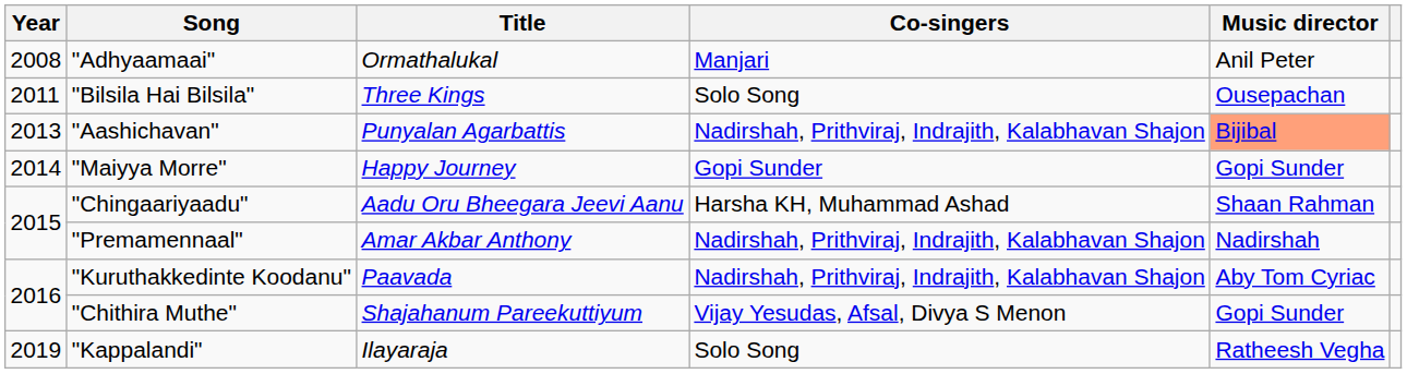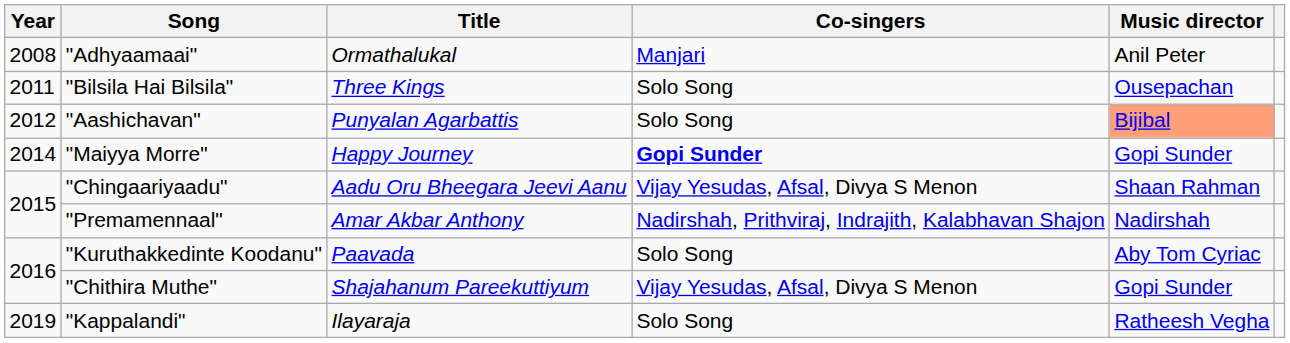 <table class="wikitable sortable">
 <tr>
 <th scope="col">Year</th>
 <th scope="col">Song</th>
 <th scope="col">Title</th>
 <th scope="col">Co-singers</th>
 <th scope="col">Music director</th>
 <th scope="col" class="unsortable"></th>
 </tr>
 <tr>
 <td>2008</td>
 <td>"Adhyaamaai"</td>
 <td><em>Ormathalukal</em></td>
 <td><a href='#'>Manjari</a></td>
 <td>Anil Peter</td>
 <td></td>
 </tr>
 <tr>
 <td>2011</td>
 <td>"Bilsila Hai Bilsila"</td>
 <td><em><a href='#'>Three Kings</a></em></td>
 <td>Solo Song</td>
 <td><a href='#'>Ousepachan</a></td>
 <td></td>
 </tr>
 <tr>
-<td>2013</td>
+<td>2012</td>
 <td>"Aashichavan"</td>
 <td><em><a href='#'>Punyalan Agarbattis</a></em></td>
-<td><a href='#'>Nadirshah</a>, <a href='#'>Prithviraj</a>, <a href='#'>Indrajith</a>, <a href='#'>Kalabhavan Shajon</a></td>
+<td>Solo Song</td>
 <td style="background: lightsalmon;"><a href='#'>Bijibal</a></td>
 <td></td>
 </tr>
 <tr>
 <td>2014</td>
 <td>"Maiyya Morre"</td>
 <td><em><a href='#'>Happy Journey</a></em></td>
-<td><a href='#'>Gopi Sunder</a></td>
+<td><strong><a href='#'>Gopi Sunder</a></strong></td>
 <td><a href='#'>Gopi Sunder</a></td>
 <td></td>
 </tr>
 <tr>
 <td rowspan="2">2015</td>
 <td>"Chingaariyaadu"</td>
 <td><em><a href='#'>Aadu Oru Bheegara Jeevi Aanu</a></em></td>
-<td>Harsha KH, Muhammad Ashad</td>
+<td><a href='#'>Vijay Yesudas</a>, <a href='#'>Afsal</a>, Divya S Menon</td>
 <td><a href='#'>Shaan Rahman</a></td>
 <td></td>
 </tr>
 <tr>
 <td>"Premamennaal"</td>
 <td><em><a href='#'>Amar Akbar Anthony</a></em></td>
 <td><a href='#'>Nadirshah</a>, <a href='#'>Prithviraj</a>, <a href='#'>Indrajith</a>, <a href='#'>Kalabhavan Shajon</a></td>
 <td><a href='#'>Nadirshah</a></td>
 <td></td>
 </tr>
 <tr>
 <td rowspan="2">2016</td>
 <td>"Kuruthakkedinte Koodanu"</td>
 <td><em><a href='#'>Paavada</a></em></td>
-<td><a href='#'>Nadirshah</a>, <a href='#'>Prithviraj</a>, <a href='#'>Indrajith</a>, <a href='#'>Kalabhavan Shajon</a></td>
+<td>Solo Song</td>
 <td><a href='#'>Aby Tom Cyriac</a></td>
 <td></td>
 </tr>
 <tr>
 <td>"Chithira Muthe"</td>
 <td><em><a href='#'>Shajahanum Pareekuttiyum</a></em></td>
 <td><a href='#'>Vijay Yesudas</a>, <a href='#'>Afsal</a>, Divya S Menon</td>
 <td><a href='#'>Gopi Sunder</a></td>
 <td></td>
 </tr>
 <tr>
 <td>2019</td>
 <td>"Kappalandi"</td>
 <td><em>Ilayaraja</em></td>
 <td>Solo Song</td>
 <td><a href='#'>Ratheesh Vegha</a></td>
 <td></td>
 </tr>
 </table>
